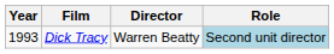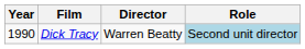 <table class="wikitable">
 <tr>
 <th>Year</th>
 <th>Film</th>
 <th>Director</th>
 <th>Role</th>
 </tr>
 <tr>
-<td>1993</td>
+<td>1990</td>
 <td><em><a href='#'>Dick Tracy</a></em></td>
 <td>Warren Beatty</td>
 <td style="background: lightblue;">Second unit director</td>
 </tr>
 </table>
